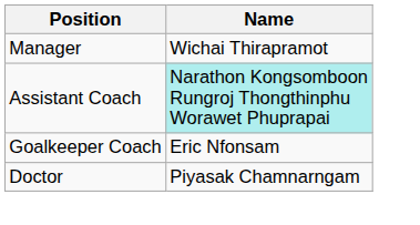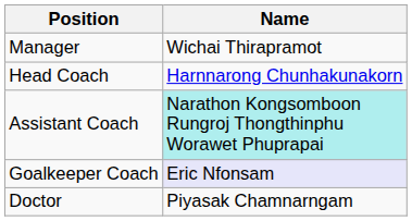 <table class="wikitable">
 <tr>
 <th>Position</th>
 <th>Name</th>
 </tr>
 <tr>
 <td>Manager</td>
 <td> Wichai Thirapramot</td>
 </tr>
 <tr>
+<td>Head Coach</td>
+<td> <a href='#'>Harnnarong Chunhakunakorn</a></td>
+</tr>
+<tr>
 <td>Assistant Coach</td>
 <td style="background: paleturquoise;"> Narathon Kongsomboon <br>   Rungroj Thongthinphu <br>  Worawet Phuprapai</td>
 </tr>
 <tr>
 <td>Goalkeeper Coach</td>
-<td> Eric Nfonsam</td>
+<td style="background: lavender;"> Eric Nfonsam</td>
 </tr>
 <tr>
 <td>Doctor</td>
 <td> Piyasak Chamnarngam</td>
 </tr>
 </table>
